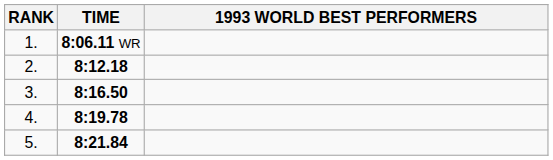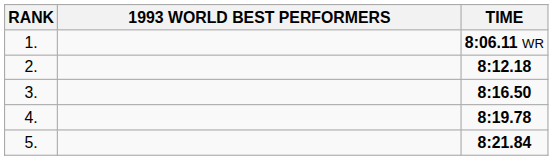 <table class="wikitable" style="border-collapse: collapse; font-size: 90%;">
 <tr>
 <th>RANK</th>
+<th align="center" style="width: 25em">1993 WORLD BEST PERFORMERS</th>
 <th align="center" style="width: 5em">TIME</th>
-<th align="center" style="width: 25em">1993 WORLD BEST PERFORMERS</th>
 </tr>
 <tr>
 <td align="center">1.</td>
+<td></td>
 <td align="center"><strong>8:06.11</strong> <small>WR</small></td>
-<td></td>
 </tr>
 <tr>
 <td align="center">2.</td>
+<td></td>
 <td align="center"><strong>8:12.18</strong></td>
-<td></td>
 </tr>
 <tr>
 <td align="center">3.</td>
+<td></td>
 <td align="center"><strong>8:16.50</strong></td>
-<td></td>
 </tr>
 <tr>
 <td align="center">4.</td>
+<td></td>
 <td align="center"><strong>8:19.78</strong></td>
-<td></td>
 </tr>
 <tr>
 <td align="center">5.</td>
+<td></td>
 <td align="center"><strong>8:21.84</strong></td>
-<td></td>
 </tr>
 </table>
